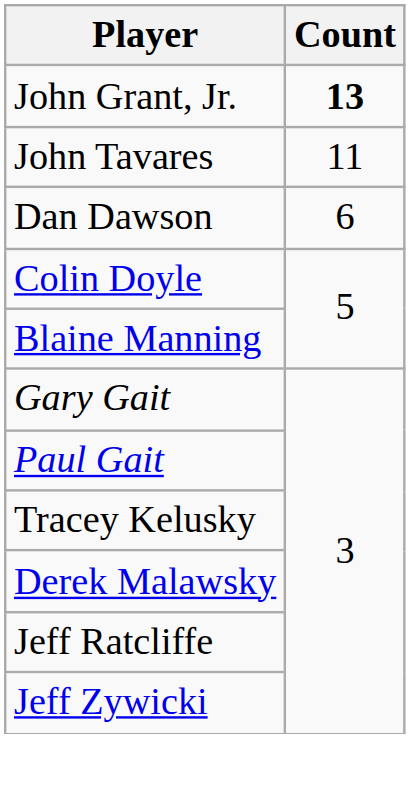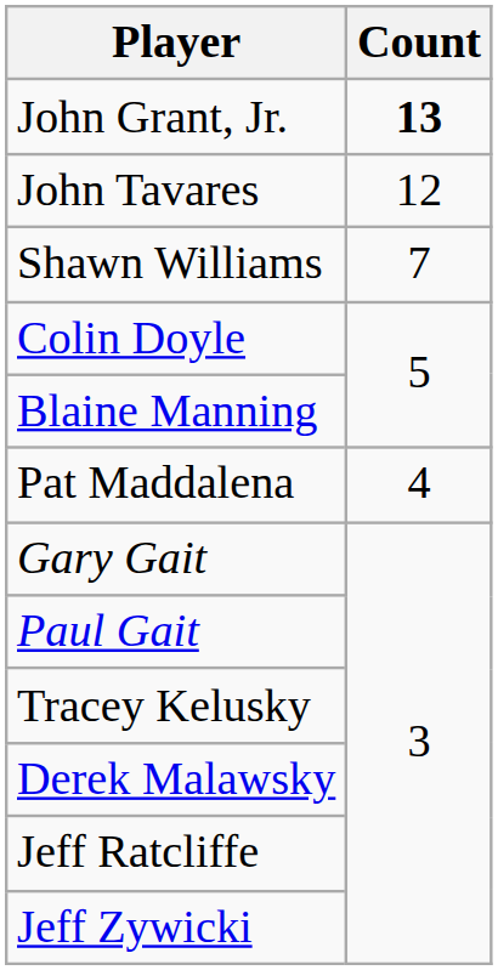 <table class="wikitable">
 <tr>
 <th>Player</th>
 <th>Count</th>
 </tr>
 <tr>
 <td>John Grant, Jr.</td>
 <td align="center"><strong>13</strong></td>
 </tr>
 <tr>
 <td>John Tavares</td>
-<td align="center">11</td>
+<td align="center">12</td>
 </tr>
 <tr>
-<td>Dan Dawson</td>
-<td align="center">6</td>
+<td>Shawn Williams</td>
+<td align="center">7</td>
 </tr>
 <tr>
 <td><a href='#'>Colin Doyle</a></td>
 <td align="center" rowspan="2">5</td>
 </tr>
 <tr>
 <td><a href='#'>Blaine Manning</a></td>
+</tr>
+<tr>
+<td>Pat Maddalena</td>
+<td align="center">4</td>
 </tr>
 <tr>
 <td><em>Gary Gait</em></td>
 <td align="center" rowspan="6">3</td>
 </tr>
 <tr>
 <td><em><a href='#'>Paul Gait</a></em></td>
 </tr>
 <tr>
 <td>Tracey Kelusky</td>
 </tr>
 <tr>
 <td><a href='#'>Derek Malawsky</a></td>
 </tr>
 <tr>
 <td>Jeff Ratcliffe</td>
 </tr>
 <tr>
 <td><a href='#'>Jeff Zywicki</a></td>
 </tr>
 </table>
